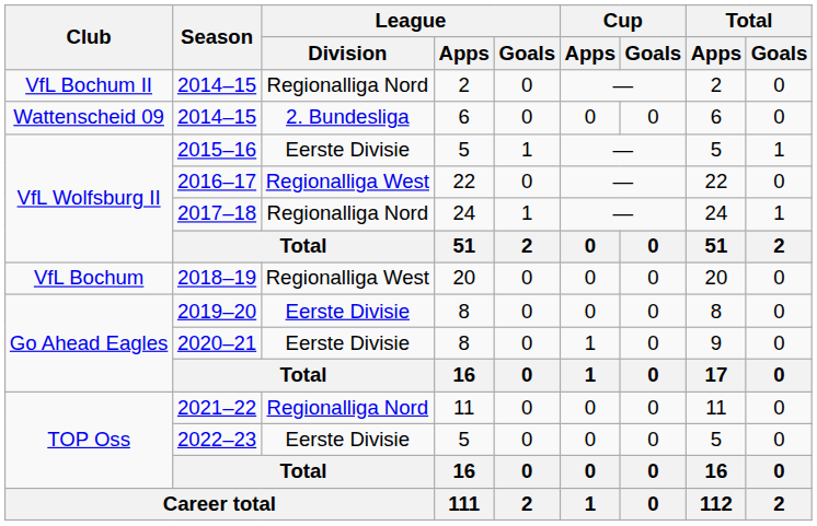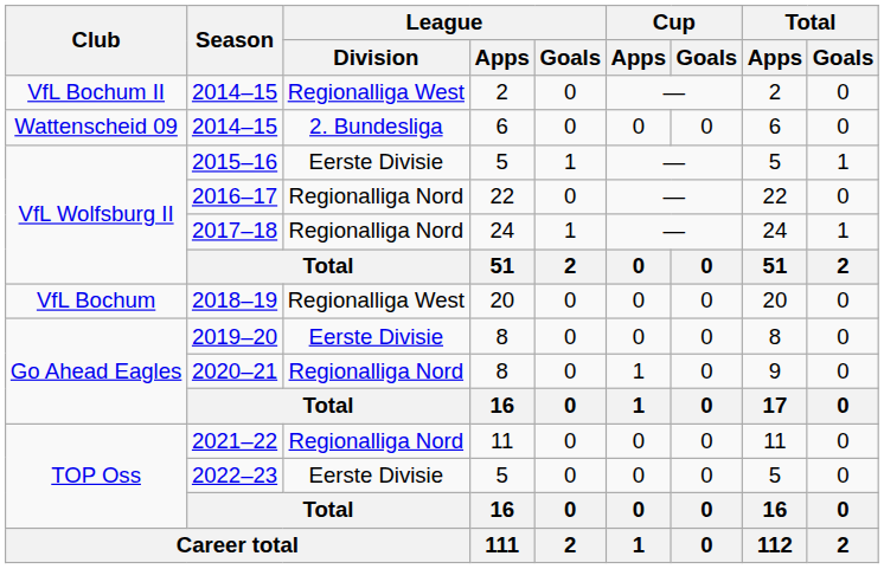 <table class="wikitable" style="text-align:center">
 <tr>
 <th rowspan="2">Club</th>
 <th rowspan="2">Season</th>
 <th colspan="3">League</th>
 <th colspan="2">Cup</th>
 <th colspan="2">Total</th>
 </tr>
 <tr>
 <th>Division</th>
 <th>Apps</th>
 <th>Goals</th>
 <th>Apps</th>
 <th>Goals</th>
 <th>Apps</th>
 <th>Goals</th>
 </tr>
 <tr>
 <td><a href='#'>VfL Bochum II</a></td>
 <td><a href='#'>2014–15</a></td>
-<td>Regionalliga Nord</td>
+<td><a href='#'>Regionalliga West</a></td>
 <td>2</td>
 <td>0</td>
 <td colspan="2">—</td>
 <td>2</td>
 <td>0</td>
 </tr>
 <tr>
 <td><a href='#'>Wattenscheid 09</a></td>
 <td><a href='#'>2014–15</a></td>
 <td><a href='#'>2. Bundesliga</a></td>
 <td>6</td>
 <td>0</td>
 <td>0</td>
 <td>0</td>
 <td>6</td>
 <td>0</td>
 </tr>
 <tr>
 <td rowspan="4"><a href='#'>VfL Wolfsburg II</a></td>
 <td><a href='#'>2015–16</a></td>
 <td>Eerste Divisie</td>
 <td>5</td>
 <td>1</td>
 <td colspan="2">—</td>
 <td>5</td>
 <td>1</td>
 </tr>
 <tr>
 <td><a href='#'>2016–17</a></td>
-<td><a href='#'>Regionalliga West</a></td>
+<td>Regionalliga Nord</td>
 <td>22</td>
 <td>0</td>
 <td colspan="2">—</td>
 <td>22</td>
 <td>0</td>
 </tr>
 <tr>
 <td><a href='#'>2017–18</a></td>
 <td>Regionalliga Nord</td>
 <td>24</td>
 <td>1</td>
 <td colspan="2">—</td>
 <td>24</td>
 <td>1</td>
 </tr>
 <tr>
 <th colspan="2">Total</th>
 <th>51</th>
 <th>2</th>
 <th>0</th>
 <th>0</th>
 <th>51</th>
 <th>2</th>
 </tr>
 <tr>
 <td><a href='#'>VfL Bochum</a></td>
 <td><a href='#'>2018–19</a></td>
 <td>Regionalliga West</td>
 <td>20</td>
 <td>0</td>
 <td>0</td>
 <td>0</td>
 <td>20</td>
 <td>0</td>
 </tr>
 <tr>
 <td rowspan="3"><a href='#'>Go Ahead Eagles</a></td>
 <td><a href='#'>2019–20</a></td>
 <td><a href='#'>Eerste Divisie</a></td>
 <td>8</td>
 <td>0</td>
 <td>0</td>
 <td>0</td>
 <td>8</td>
 <td>0</td>
 </tr>
 <tr>
 <td><a href='#'>2020–21</a></td>
-<td>Eerste Divisie</td>
+<td><a href='#'>Regionalliga Nord</a></td>
 <td>8</td>
 <td>0</td>
 <td>1</td>
 <td>0</td>
 <td>9</td>
 <td>0</td>
 </tr>
 <tr>
 <th colspan="2">Total</th>
 <th>16</th>
 <th>0</th>
 <th>1</th>
 <th>0</th>
 <th>17</th>
 <th>0</th>
 </tr>
 <tr>
 <td rowspan="3"><a href='#'>TOP Oss</a></td>
 <td><a href='#'>2021–22</a></td>
 <td><a href='#'>Regionalliga Nord</a></td>
 <td>11</td>
 <td>0</td>
 <td>0</td>
 <td>0</td>
 <td>11</td>
 <td>0</td>
 </tr>
 <tr>
 <td><a href='#'>2022–23</a></td>
 <td>Eerste Divisie</td>
 <td>5</td>
 <td>0</td>
 <td>0</td>
 <td>0</td>
 <td>5</td>
 <td>0</td>
 </tr>
 <tr>
 <th colspan="2">Total</th>
 <th>16</th>
 <th>0</th>
 <th>0</th>
 <th>0</th>
 <th>16</th>
 <th>0</th>
 </tr>
 <tr>
 <th colspan="3">Career total</th>
 <th>111</th>
 <th>2</th>
 <th>1</th>
 <th>0</th>
 <th>112</th>
 <th>2</th>
 </tr>
 </table>
